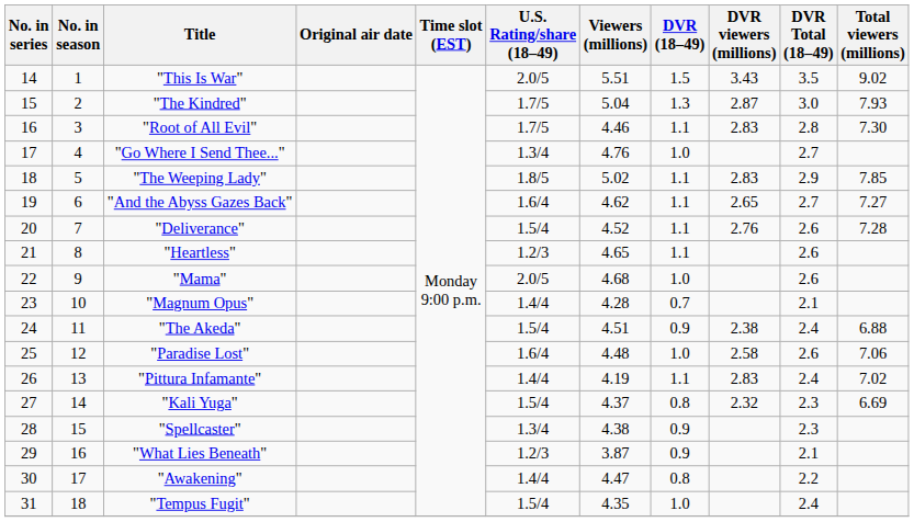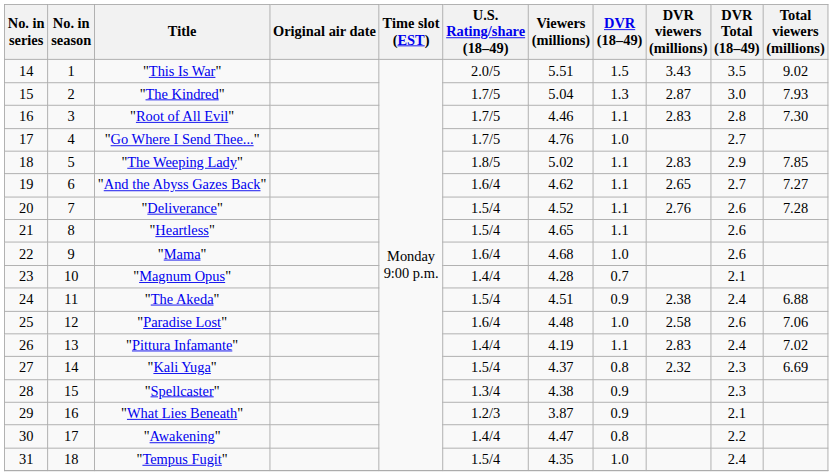 <table class="wikitable plainrowheaders" style="text-align:center;">
 <tr>
 <th scope="col">No. in<br>series</th>
 <th scope="col">No. in<br>season</th>
 <th scope="col">Title</th>
 <th scope="col">Original air date</th>
 <th scope="col">Time slot<br>(<a href='#'>EST</a>)</th>
 <th scope="col">U.S.<br><a href='#'>Rating/share</a><br>(18–49)</th>
 <th scope="col">Viewers<br>(millions)</th>
 <th scope="col"><a href='#'>DVR</a><br>(18–49)</th>
 <th scope="col">DVR<br>viewers<br>(millions)</th>
 <th scope="col">DVR<br>Total<br>(18–49)</th>
 <th scope="col">Total<br>viewers<br>(millions)</th>
 </tr>
 <tr>
 <td scope="row" style="text-align:center;">14</td>
 <td scope="row" style="text-align:center;">1</td>
 <td scope="row" style="text-align:center;">"<a href='#'>This Is War</a>"</td>
 <td scope="row" style="text-align:center;"></td>
 <td style="text-align:center" rowspan=18>Monday<br>9:00 p.m.</td>
 <td scope="row" style="text-align:center;">2.0/5</td>
 <td scope="row" style="text-align:center;">5.51</td>
 <td scope="row" style="text-align:center;">1.5</td>
 <td scope="row" style="text-align:center;">3.43</td>
 <td scope="row" style="text-align:center;">3.5</td>
 <td scope="row" style="text-align:center;">9.02</td>
 </tr>
 <tr>
 <td scope="row" style="text-align:center;">15</td>
 <td scope="row" style="text-align:center;">2</td>
 <td scope="row" style="text-align:center;">"<a href='#'>The Kindred</a>"</td>
 <td scope="row" style="text-align:center;"></td>
 <td scope="row" style="text-align:center;">1.7/5</td>
 <td scope="row" style="text-align:center;">5.04</td>
 <td scope="row" style="text-align:center;">1.3</td>
 <td scope="row" style="text-align:center;">2.87</td>
 <td scope="row" style="text-align:center;">3.0</td>
 <td scope="row" style="text-align:center;">7.93</td>
 </tr>
 <tr>
 <td scope="row" style="text-align:center;">16</td>
 <td scope="row" style="text-align:center;">3</td>
 <td scope="row" style="text-align:center;">"<a href='#'>Root of All Evil</a>"</td>
 <td scope="row" style="text-align:center;"></td>
 <td scope="row" style="text-align:center;">1.7/5</td>
 <td scope="row" style="text-align:center;">4.46</td>
 <td scope="row" style="text-align:center;">1.1</td>
 <td scope="row" style="text-align:center;">2.83</td>
 <td scope="row" style="text-align:center;">2.8</td>
 <td scope="row" style="text-align:center;">7.30</td>
 </tr>
 <tr>
 <td scope="row" style="text-align:center;">17</td>
 <td scope="row" style="text-align:center;">4</td>
 <td scope="row" style="text-align:center;">"<a href='#'>Go Where I Send Thee...</a>"</td>
 <td scope="row" style="text-align:center;"></td>
-<td scope="row" style="text-align:center;">1.3/4</td>
+<td scope="row" style="text-align:center;">1.7/5</td>
 <td scope="row" style="text-align:center;">4.76</td>
 <td scope="row" style="text-align:center;">1.0</td>
 <td></td>
 <td scope="row" style="text-align:center;">2.7 </td>
 <td></td>
 </tr>
 <tr>
 <td scope="row" style="text-align:center;">18</td>
 <td scope="row" style="text-align:center;">5</td>
 <td scope="row" style="text-align:center;">"<a href='#'>The Weeping Lady</a>"</td>
 <td scope="row" style="text-align:center;"></td>
 <td scope="row" style="text-align:center;">1.8/5</td>
 <td scope="row" style="text-align:center;">5.02</td>
 <td scope="row" style="text-align:center;">1.1</td>
 <td scope="row" style="text-align:center;">2.83</td>
 <td scope="row" style="text-align:center;">2.9</td>
 <td scope="row" style="text-align:center;">7.85</td>
 </tr>
 <tr>
 <td scope="row" style="text-align:center;">19</td>
 <td scope="row" style="text-align:center;">6</td>
 <td scope="row" style="text-align:center;">"<a href='#'>And the Abyss Gazes Back</a>"</td>
 <td scope="row" style="text-align:center;"></td>
 <td scope="row" style="text-align:center;">1.6/4</td>
 <td scope="row" style="text-align:center;">4.62</td>
 <td scope="row" style="text-align:center;">1.1</td>
 <td scope="row" style="text-align:center;">2.65</td>
 <td scope="row" style="text-align:center;">2.7</td>
 <td scope="row" style="text-align:center;">7.27</td>
 </tr>
 <tr>
 <td scope="row" style="text-align:center;">20</td>
 <td scope="row" style="text-align:center;">7</td>
 <td scope="row" style="text-align:center;">"<a href='#'>Deliverance</a>"</td>
 <td scope="row" style="text-align:center;"></td>
 <td scope="row" style="text-align:center;">1.5/4</td>
 <td scope="row" style="text-align:center;">4.52</td>
 <td scope="row" style="text-align:center;">1.1</td>
 <td scope="row" style="text-align:center;">2.76</td>
 <td scope="row" style="text-align:center;">2.6</td>
 <td scope="row" style="text-align:center;">7.28</td>
 </tr>
 <tr>
 <td scope="row" style="text-align:center;">21</td>
 <td scope="row" style="text-align:center;">8</td>
 <td scope="row" style="text-align:center;">"<a href='#'>Heartless</a>"</td>
 <td scope="row" style="text-align:center;"></td>
-<td scope="row" style="text-align:center;">1.2/3</td>
+<td scope="row" style="text-align:center;">1.5/4</td>
 <td scope="row" style="text-align:center;">4.65</td>
 <td scope="row" style="text-align:center;">1.1</td>
 <td></td>
 <td scope="row" style="text-align:center;">2.6</td>
 <td></td>
 </tr>
 <tr>
 <td scope="row" style="text-align:center;">22</td>
 <td scope="row" style="text-align:center;">9</td>
 <td scope="row" style="text-align:center;">"<a href='#'>Mama</a>"</td>
 <td scope="row" style="text-align:center;"></td>
-<td scope="row" style="text-align:center;">2.0/5</td>
+<td scope="row" style="text-align:center;">1.6/4</td>
 <td scope="row" style="text-align:center;">4.68</td>
 <td scope="row" style="text-align:center;">1.0</td>
 <td></td>
 <td scope="row" style="text-align:center;">2.6</td>
 <td></td>
 </tr>
 <tr>
 <td scope="row" style="text-align:center;">23</td>
 <td scope="row" style="text-align:center;">10</td>
 <td scope="row" style="text-align:center;">"<a href='#'>Magnum Opus</a>"</td>
 <td scope="row" style="text-align:center;"></td>
 <td scope="row" style="text-align:center;">1.4/4</td>
 <td scope="row" style="text-align:center;">4.28</td>
 <td scope="row" style="text-align:center;">0.7</td>
 <td></td>
 <td scope="row" style="text-align:center;">2.1</td>
 <td></td>
 </tr>
 <tr>
 <td scope="row" style="text-align:center;">24</td>
 <td scope="row" style="text-align:center;">11</td>
 <td scope="row" style="text-align:center;">"<a href='#'>The Akeda</a>"</td>
 <td scope="row" style="text-align:center;"></td>
 <td scope="row" style="text-align:center;">1.5/4</td>
 <td scope="row" style="text-align:center;">4.51</td>
 <td scope="row" style="text-align:center;">0.9</td>
 <td scope="row" style="text-align:center;">2.38</td>
 <td scope="row" style="text-align:center;">2.4</td>
 <td scope="row" style="text-align:center;">6.88</td>
 </tr>
 <tr>
 <td scope="row" style="text-align:center;">25</td>
 <td scope="row" style="text-align:center;">12</td>
 <td scope="row" style="text-align:center;">"<a href='#'>Paradise Lost</a>"</td>
 <td scope="row" style="text-align:center;"></td>
 <td scope="row" style="text-align:center;">1.6/4</td>
 <td scope="row" style="text-align:center;">4.48</td>
 <td scope="row" style="text-align:center;">1.0</td>
 <td scope="row" style="text-align:center;">2.58</td>
 <td scope="row" style="text-align:center;">2.6</td>
 <td scope="row" style="text-align:center;">7.06</td>
 </tr>
 <tr>
 <td scope="row" style="text-align:center;">26</td>
 <td scope="row" style="text-align:center;">13</td>
 <td scope="row" style="text-align:center;">"<a href='#'>Pittura Infamante</a>"</td>
 <td scope="row" style="text-align:center;"></td>
 <td scope="row" style="text-align:center;">1.4/4</td>
 <td scope="row" style="text-align:center;">4.19</td>
 <td scope="row" style="text-align:center;">1.1</td>
 <td scope="row" style="text-align:center;">2.83</td>
 <td scope="row" style="text-align:center;">2.4</td>
 <td scope="row" style="text-align:center;">7.02</td>
 </tr>
 <tr>
 <td scope="row" style="text-align:center;">27</td>
 <td scope="row" style="text-align:center;">14</td>
 <td scope="row" style="text-align:center;">"<a href='#'>Kali Yuga</a>"</td>
 <td scope="row" style="text-align:center;"></td>
 <td scope="row" style="text-align:center;">1.5/4</td>
 <td scope="row" style="text-align:center;">4.37</td>
 <td scope="row" style="text-align:center;">0.8</td>
 <td scope="row" style="text-align:center;">2.32</td>
 <td scope="row" style="text-align:center;">2.3</td>
 <td scope="row" style="text-align:center;">6.69</td>
 </tr>
 <tr>
 <td scope="row" style="text-align:center;">28</td>
 <td scope="row" style="text-align:center;">15</td>
 <td scope="row" style="text-align:center;">"<a href='#'>Spellcaster</a>"</td>
 <td scope="row" style="text-align:center;"></td>
 <td scope="row" style="text-align:center;">1.3/4</td>
 <td scope="row" style="text-align:center;">4.38</td>
 <td scope="row" style="text-align:center;">0.9</td>
 <td></td>
 <td scope="row" style="text-align:center;">2.3</td>
 <td></td>
 </tr>
 <tr>
 <td scope="row" style="text-align:center;">29</td>
 <td scope="row" style="text-align:center;">16</td>
 <td scope="row" style="text-align:center;">"<a href='#'>What Lies Beneath</a>"</td>
 <td scope="row" style="text-align:center;"></td>
 <td scope="row" style="text-align:center;">1.2/3</td>
 <td scope="row" style="text-align:center;">3.87</td>
 <td scope="row" style="text-align:center;">0.9</td>
 <td></td>
 <td scope="row" style="text-align:center;">2.1</td>
 <td></td>
 </tr>
 <tr>
 <td scope="row" style="text-align:center;">30</td>
 <td scope="row" style="text-align:center;">17</td>
 <td scope="row" style="text-align:center;">"<a href='#'>Awakening</a>"</td>
 <td scope="row" style="text-align:center;"></td>
 <td scope="row" style="text-align:center;">1.4/4</td>
 <td scope="row" style="text-align:center;">4.47</td>
 <td scope="row" style="text-align:center;">0.8</td>
 <td></td>
 <td scope="row" style="text-align:center;">2.2</td>
 <td></td>
 </tr>
 <tr>
 <td scope="row" style="text-align:center;">31</td>
 <td scope="row" style="text-align:center;">18</td>
 <td scope="row" style="text-align:center;">"<a href='#'>Tempus Fugit</a>"</td>
 <td scope="row" style="text-align:center;"></td>
 <td scope="row" style="text-align:center;">1.5/4</td>
 <td scope="row" style="text-align:center;">4.35</td>
 <td scope="row" style="text-align:center;">1.0</td>
 <td></td>
 <td scope="row" style="text-align:center;">2.4</td>
 <td></td>
 </tr>
 <tr>
 </tr>
 </table>
